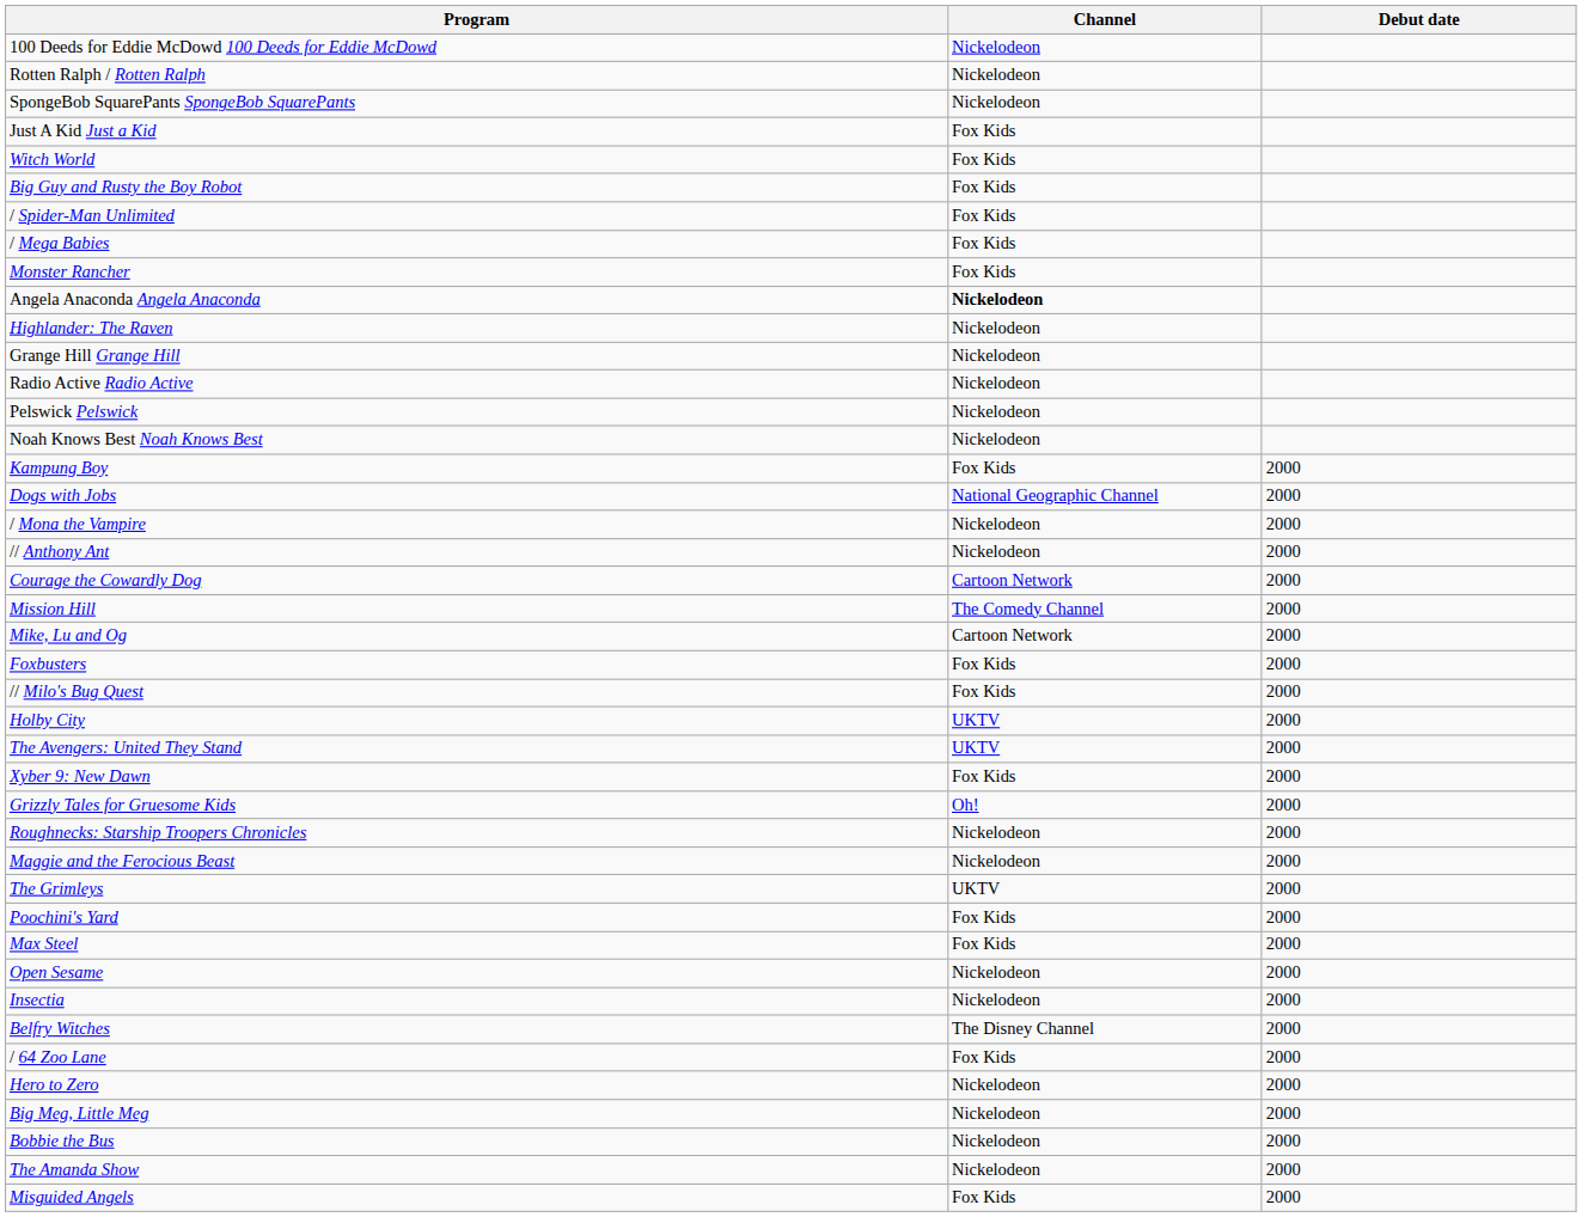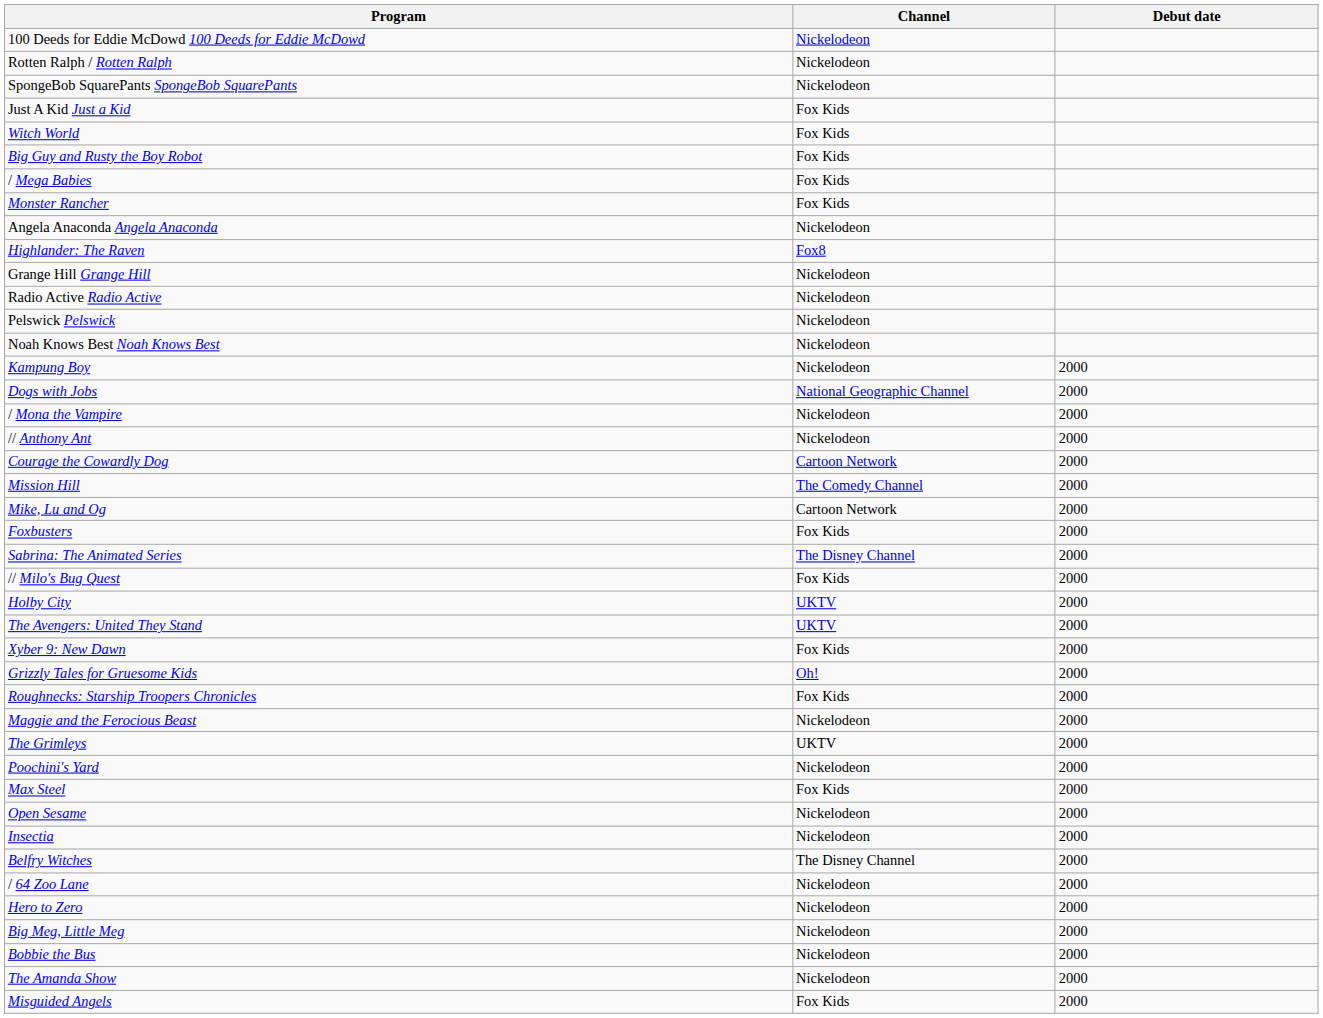 <table class="wikitable sortable" width="100%" style="font-size:87%;">
 <tr bgcolor="#efefef">
 <th width=60%>Program</th>
 <th width=20%>Channel</th>
 <th width=20%>Debut date</th>
 </tr>
 <tr>
 <td><span>100 Deeds for Eddie McDowd</span>  <em><a href='#'>100 Deeds for Eddie McDowd</a></em></td>
 <td><a href='#'>Nickelodeon</a></td>
 <td></td>
 </tr>
 <tr>
 <td><span>Rotten Ralph</span> / <em><a href='#'>Rotten Ralph</a></em></td>
 <td>Nickelodeon</td>
 <td></td>
 </tr>
 <tr>
 <td><span>SpongeBob SquarePants</span>  <em><a href='#'>SpongeBob SquarePants</a></em></td>
 <td>Nickelodeon</td>
 <td></td>
 </tr>
 <tr>
 <td><span>Just A Kid</span>  <em><a href='#'>Just a Kid</a></em></td>
 <td>Fox Kids</td>
 <td></td>
 </tr>
 <tr>
 <td> <em><a href='#'>Witch World</a></em></td>
 <td>Fox Kids</td>
 <td></td>
 </tr>
 <tr>
 <td> <em><a href='#'>Big Guy and Rusty the Boy Robot</a></em></td>
 <td>Fox Kids</td>
 <td></td>
 </tr>
 <tr>
-<td>/ <em><a href='#'>Spider-Man Unlimited</a></em></td>
-<td>Fox Kids</td>
-<td></td>
-</tr>
-<tr>
 <td>/ <em><a href='#'>Mega Babies</a></em></td>
 <td>Fox Kids</td>
 <td></td>
 </tr>
 <tr>
 <td> <em><a href='#'>Monster Rancher</a></em></td>
 <td>Fox Kids</td>
 <td></td>
 </tr>
 <tr>
 <td><span>Angela Anaconda</span>  <em><a href='#'>Angela Anaconda</a></em></td>
-<td><strong>Nickelodeon</strong></td>
+<td>Nickelodeon</td>
 <td></td>
 </tr>
 <tr>
 <td> <em><a href='#'>Highlander: The Raven</a></em></td>
-<td>Nickelodeon</td>
+<td><a href='#'>Fox8</a></td>
 <td></td>
 </tr>
 <tr>
 <td><span>Grange Hill</span>  <em><a href='#'>Grange Hill</a></em></td>
 <td>Nickelodeon</td>
 <td></td>
 </tr>
 <tr>
 <td><span>Radio Active</span>  <em><a href='#'>Radio Active</a></em></td>
 <td>Nickelodeon</td>
 <td></td>
 </tr>
 <tr>
 <td><span>Pelswick</span>  <em><a href='#'>Pelswick</a></em></td>
 <td>Nickelodeon</td>
 <td></td>
 </tr>
 <tr>
 <td><span>Noah Knows Best</span>  <em><a href='#'>Noah Knows Best</a></em></td>
 <td>Nickelodeon</td>
 <td></td>
 </tr>
 <tr>
 <td> <em><a href='#'>Kampung Boy</a></em></td>
-<td>Fox Kids</td>
+<td>Nickelodeon</td>
 <td>2000</td>
 </tr>
 <tr>
 <td> <em><a href='#'>Dogs with Jobs</a></em></td>
 <td><a href='#'>National Geographic Channel</a></td>
 <td>2000</td>
 </tr>
 <tr>
 <td>/ <em><a href='#'>Mona the Vampire</a></em></td>
 <td>Nickelodeon</td>
 <td>2000</td>
 </tr>
 <tr>
 <td>// <em><a href='#'>Anthony Ant</a></em></td>
 <td>Nickelodeon</td>
 <td>2000</td>
 </tr>
 <tr>
 <td> <em><a href='#'>Courage the Cowardly Dog</a></em></td>
 <td><a href='#'>Cartoon Network</a></td>
 <td>2000</td>
 </tr>
 <tr>
 <td> <em><a href='#'>Mission Hill</a></em></td>
 <td><a href='#'>The Comedy Channel</a></td>
 <td>2000</td>
 </tr>
 <tr>
 <td> <em><a href='#'>Mike, Lu and Og</a></em></td>
 <td>Cartoon Network</td>
 <td>2000</td>
 </tr>
 <tr>
 <td> <em><a href='#'>Foxbusters</a></em></td>
 <td>Fox Kids</td>
 <td>2000</td>
 </tr>
 <tr>
+<td> <em><a href='#'>Sabrina: The Animated Series</a></em></td>
+<td><a href='#'>The Disney Channel</a></td>
+<td>2000</td>
+</tr>
+<tr>
 <td>// <em><a href='#'>Milo's Bug Quest</a></em></td>
 <td>Fox Kids</td>
 <td>2000</td>
 </tr>
 <tr>
 <td> <em><a href='#'>Holby City</a></em></td>
 <td><a href='#'>UKTV</a></td>
 <td>2000</td>
 </tr>
 <tr>
 <td> <em><a href='#'>The Avengers: United They Stand</a></em></td>
 <td><a href='#'>UKTV</a></td>
 <td>2000</td>
 </tr>
 <tr>
 <td> <em><a href='#'>Xyber 9: New Dawn</a></em></td>
 <td>Fox Kids</td>
 <td>2000</td>
 </tr>
 <tr>
 <td> <em><a href='#'>Grizzly Tales for Gruesome Kids</a></em></td>
 <td><a href='#'>Oh!</a></td>
 <td>2000</td>
 </tr>
 <tr>
 <td> <em><a href='#'>Roughnecks: Starship Troopers Chronicles</a></em></td>
-<td>Nickelodeon</td>
+<td>Fox Kids</td>
 <td>2000</td>
 </tr>
 <tr>
 <td> <em><a href='#'>Maggie and the Ferocious Beast</a></em></td>
 <td>Nickelodeon</td>
 <td>2000</td>
 </tr>
 <tr>
 <td> <em><a href='#'>The Grimleys</a></em></td>
 <td>UKTV</td>
 <td>2000</td>
 </tr>
 <tr>
 <td> <em><a href='#'>Poochini's Yard</a></em></td>
-<td>Fox Kids</td>
+<td>Nickelodeon</td>
 <td>2000</td>
 </tr>
 <tr>
 <td> <em><a href='#'>Max Steel</a></em></td>
 <td>Fox Kids</td>
 <td>2000</td>
 </tr>
 <tr>
 <td> <em><a href='#'>Open Sesame</a></em></td>
 <td>Nickelodeon</td>
 <td>2000</td>
 </tr>
 <tr>
 <td> <em><a href='#'>Insectia</a></em></td>
 <td>Nickelodeon</td>
 <td>2000</td>
 </tr>
 <tr>
 <td> <em><a href='#'>Belfry Witches</a></em></td>
 <td>The Disney Channel</td>
 <td>2000</td>
 </tr>
 <tr>
 <td>/ <em><a href='#'>64 Zoo Lane</a></em></td>
-<td>Fox Kids</td>
+<td>Nickelodeon</td>
 <td>2000</td>
 </tr>
 <tr>
 <td> <em><a href='#'>Hero to Zero</a></em></td>
 <td>Nickelodeon</td>
 <td>2000</td>
 </tr>
 <tr>
 <td> <em><a href='#'>Big Meg, Little Meg</a></em></td>
 <td>Nickelodeon</td>
 <td>2000</td>
 </tr>
 <tr>
 <td> <em><a href='#'>Bobbie the Bus</a></em></td>
 <td>Nickelodeon</td>
 <td>2000</td>
 </tr>
 <tr>
 <td> <em><a href='#'>The Amanda Show</a></em></td>
 <td>Nickelodeon</td>
 <td>2000</td>
 </tr>
 <tr>
 <td> <em><a href='#'>Misguided Angels</a></em></td>
 <td>Fox Kids</td>
 <td>2000</td>
 </tr>
 </table>
